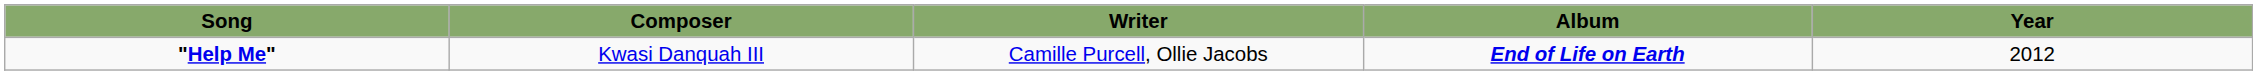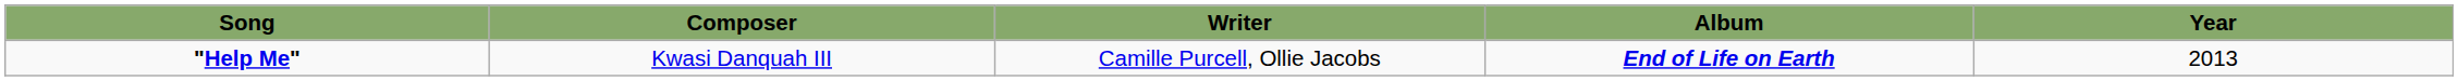 <table class="wikitable" style="margin:0.5em auto; clear:both; font-size:.9em; text-align:center; width:100%">
 <tr>
 <th style="width:500px; background:#87a96b;"><span>Song</span></th>
 <th style="width:500px; background:#87a96b;"><span>Composer</span></th>
 <th style="width:500px; background:#87a96b;"><span>Writer</span></th>
 <th style="width:500px; background:#87a96b;"><span>Album</span></th>
 <th style="width:500px; background:#87a96b;"><span>Year</span></th>
 </tr>
 <tr>
 <td><strong>"<a href='#'>Help Me</a>"</strong><br> <small></small></td>
 <td><a href='#'>Kwasi Danquah III</a></td>
 <td><a href='#'>Camille Purcell</a>, Ollie Jacobs</td>
 <td><strong><em><a href='#'>End of Life on Earth</a></em></strong></td>
-<td>2012</td>
+<td>2013</td>
 </tr>
 </table>
